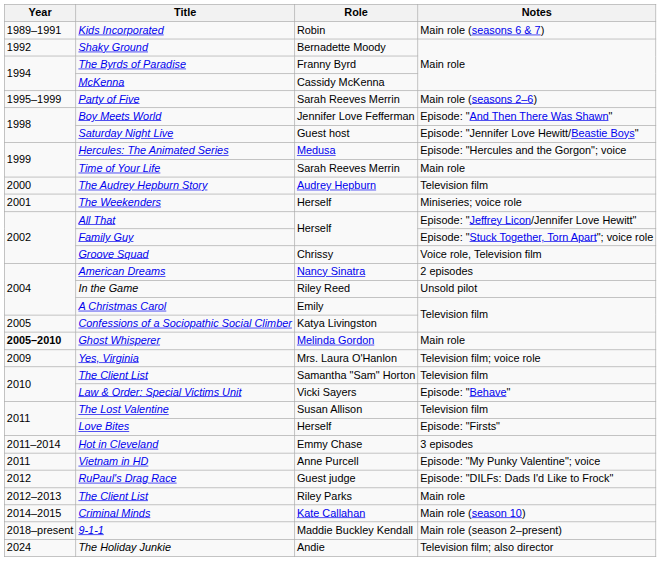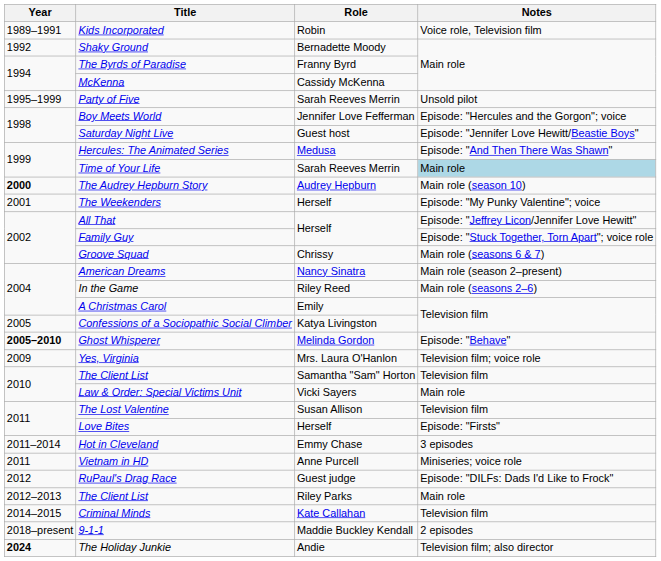 <table class="wikitable sortable">
 <tr>
 <th>Year</th>
 <th>Title</th>
 <th>Role</th>
 <th class="unsortable">Notes</th>
 </tr>
 <tr>
 <td>1989–1991</td>
 <td><em><a href='#'>Kids Incorporated</a></em></td>
 <td>Robin</td>
-<td>Main role (<a href='#'>seasons 6 & 7</a>)</td>
+<td>Voice role, Television film</td>
 </tr>
 <tr>
 <td>1992</td>
 <td><em><a href='#'>Shaky Ground</a></em></td>
 <td>Bernadette Moody</td>
 <td rowspan=3>Main role</td>
 </tr>
 <tr>
 <td rowspan=2>1994</td>
 <td><em><a href='#'>The Byrds of Paradise</a></em></td>
 <td>Franny Byrd</td>
 </tr>
 <tr>
 <td><em><a href='#'>McKenna</a></em></td>
 <td>Cassidy McKenna</td>
 </tr>
 <tr>
 <td>1995–1999</td>
 <td><em><a href='#'>Party of Five</a></em></td>
 <td>Sarah Reeves Merrin</td>
-<td>Main role (<a href='#'>seasons 2–6</a>)</td>
+<td>Unsold pilot</td>
 </tr>
 <tr>
 <td rowspan=2>1998</td>
 <td><em><a href='#'>Boy Meets World</a></em></td>
 <td>Jennifer Love Fefferman</td>
-<td>Episode: "<a href='#'>And Then There Was Shawn</a>"</td>
+<td>Episode: "Hercules and the Gorgon"; voice</td>
 </tr>
 <tr>
 <td><em><a href='#'>Saturday Night Live</a></em></td>
 <td>Guest host</td>
 <td>Episode: "Jennifer Love Hewitt/<a href='#'>Beastie Boys</a>"</td>
 </tr>
 <tr>
 <td rowspan=2>1999</td>
 <td><em><a href='#'>Hercules: The Animated Series</a></em></td>
 <td><a href='#'>Medusa</a></td>
-<td>Episode: "Hercules and the Gorgon"; voice</td>
+<td>Episode: "<a href='#'>And Then There Was Shawn</a>"</td>
 </tr>
 <tr>
 <td><em><a href='#'>Time of Your Life</a></em></td>
 <td>Sarah Reeves Merrin</td>
-<td>Main role</td>
+<td style="background: lightblue;">Main role</td>
 </tr>
 <tr>
-<td>2000</td>
+<td><strong>2000</strong></td>
 <td><em><a href='#'>The Audrey Hepburn Story</a></em></td>
 <td><a href='#'>Audrey Hepburn</a></td>
-<td>Television film</td>
+<td>Main role (<a href='#'>season 10</a>)</td>
 </tr>
 <tr>
 <td>2001</td>
 <td><em><a href='#'>The Weekenders</a></em></td>
 <td>Herself</td>
-<td>Miniseries; voice role</td>
+<td>Episode: "My Punky Valentine"; voice</td>
 </tr>
 <tr>
 <td rowspan=3>2002</td>
 <td><em><a href='#'>All That</a></em></td>
 <td rowspan=2>Herself</td>
 <td>Episode: "<a href='#'>Jeffrey Licon</a>/Jennifer Love Hewitt"</td>
 </tr>
 <tr>
 <td><em><a href='#'>Family Guy</a></em></td>
 <td>Episode: "<a href='#'>Stuck Together, Torn Apart</a>"; voice role</td>
 </tr>
 <tr>
 <td><em><a href='#'>Groove Squad</a></em></td>
 <td>Chrissy</td>
-<td>Voice role, Television film</td>
+<td>Main role (<a href='#'>seasons 6 & 7</a>)</td>
 </tr>
 <tr>
 <td rowspan=3>2004</td>
 <td><em><a href='#'>American Dreams</a></em></td>
 <td><a href='#'>Nancy Sinatra</a></td>
-<td>2 episodes</td>
+<td>Main role (season 2–present)</td>
 </tr>
 <tr>
 <td><em>In the Game</em></td>
 <td>Riley Reed</td>
-<td>Unsold pilot</td>
+<td>Main role (<a href='#'>seasons 2–6</a>)</td>
 </tr>
 <tr>
 <td><em><a href='#'>A Christmas Carol</a></em></td>
 <td>Emily</td>
 <td rowspan=2>Television film</td>
 </tr>
 <tr>
 <td>2005</td>
 <td><em><a href='#'>Confessions of a Sociopathic Social Climber</a></em></td>
 <td>Katya Livingston</td>
 </tr>
 <tr>
 <td><strong>2005–2010</strong></td>
 <td><em><a href='#'>Ghost Whisperer</a></em></td>
 <td><a href='#'>Melinda Gordon</a></td>
-<td>Main role</td>
+<td>Episode: "<a href='#'>Behave</a>"</td>
 </tr>
 <tr>
 <td>2009</td>
 <td><em><a href='#'>Yes, Virginia</a></em></td>
 <td>Mrs. Laura O'Hanlon</td>
 <td>Television film; voice role</td>
 </tr>
 <tr>
 <td rowspan=2>2010</td>
 <td><em><a href='#'>The Client List</a></em></td>
 <td>Samantha "Sam" Horton</td>
 <td>Television film</td>
 </tr>
 <tr>
 <td><em><a href='#'>Law & Order: Special Victims Unit</a></em></td>
 <td>Vicki Sayers</td>
-<td>Episode: "<a href='#'>Behave</a>"</td>
+<td>Main role</td>
 </tr>
 <tr>
 <td rowspan=2>2011</td>
 <td><em><a href='#'>The Lost Valentine</a></em></td>
 <td>Susan Allison</td>
 <td>Television film</td>
 </tr>
 <tr>
 <td><em><a href='#'>Love Bites</a></em></td>
 <td>Herself</td>
 <td>Episode: "Firsts"</td>
 </tr>
 <tr>
 <td>2011–2014</td>
 <td><em><a href='#'>Hot in Cleveland</a></em></td>
 <td>Emmy Chase</td>
 <td>3 episodes</td>
 </tr>
 <tr>
 <td>2011</td>
 <td><em><a href='#'>Vietnam in HD</a></em></td>
 <td>Anne Purcell</td>
-<td>Episode: "My Punky Valentine"; voice</td>
+<td>Miniseries; voice role</td>
 </tr>
 <tr>
 <td>2012</td>
 <td><em><a href='#'>RuPaul's Drag Race</a></em></td>
 <td>Guest judge</td>
 <td>Episode: "DILFs: Dads I'd Like to Frock"</td>
 </tr>
 <tr>
 <td>2012–2013</td>
 <td><em><a href='#'>The Client List</a></em></td>
 <td>Riley Parks</td>
 <td>Main role</td>
 </tr>
 <tr>
 <td>2014–2015</td>
 <td><em><a href='#'>Criminal Minds</a></em></td>
 <td><a href='#'>Kate Callahan</a></td>
-<td>Main role (<a href='#'>season 10</a>)</td>
+<td>Television film</td>
 </tr>
 <tr>
 <td>2018–present</td>
 <td><em><a href='#'>9-1-1</a></em></td>
 <td>Maddie Buckley Kendall</td>
-<td>Main role (season 2–present)</td>
+<td>2 episodes</td>
 </tr>
 <tr>
-<td>2024</td>
+<td><strong>2024</strong></td>
 <td><em>The Holiday Junkie</em></td>
 <td>Andie</td>
 <td>Television film; also director</td>
 </tr>
 </table>
